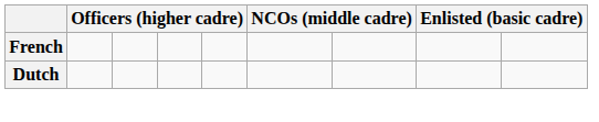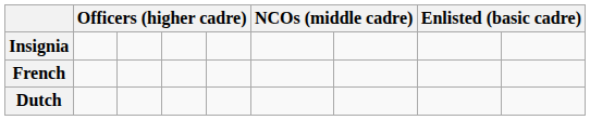 <table class="wikitable">
 <tr>
 <th></th>
 <th colspan="4">Officers (higher cadre)</th>
 <th colspan="2">NCOs (middle cadre)</th>
 <th colspan="2">Enlisted (basic cadre)</th>
+</tr>
+<tr style="text-align:center;">
+<th>Insignia</th>
+<td></td>
+<td></td>
+<td></td>
+<td></td>
+<td></td>
+<td></td>
+<td></td>
+<td></td>
 </tr>
 <tr style="text-align:center;">
 <th>French</th>
 <td></td>
 <td></td>
 <td></td>
 <td></td>
 <td></td>
 <td></td>
 <td></td>
 <td></td>
 </tr>
 <tr style="text-align:center;">
 <th>Dutch</th>
 <td></td>
 <td></td>
 <td></td>
 <td></td>
 <td></td>
 <td></td>
 <td></td>
 <td></td>
 </tr>
 </table>
